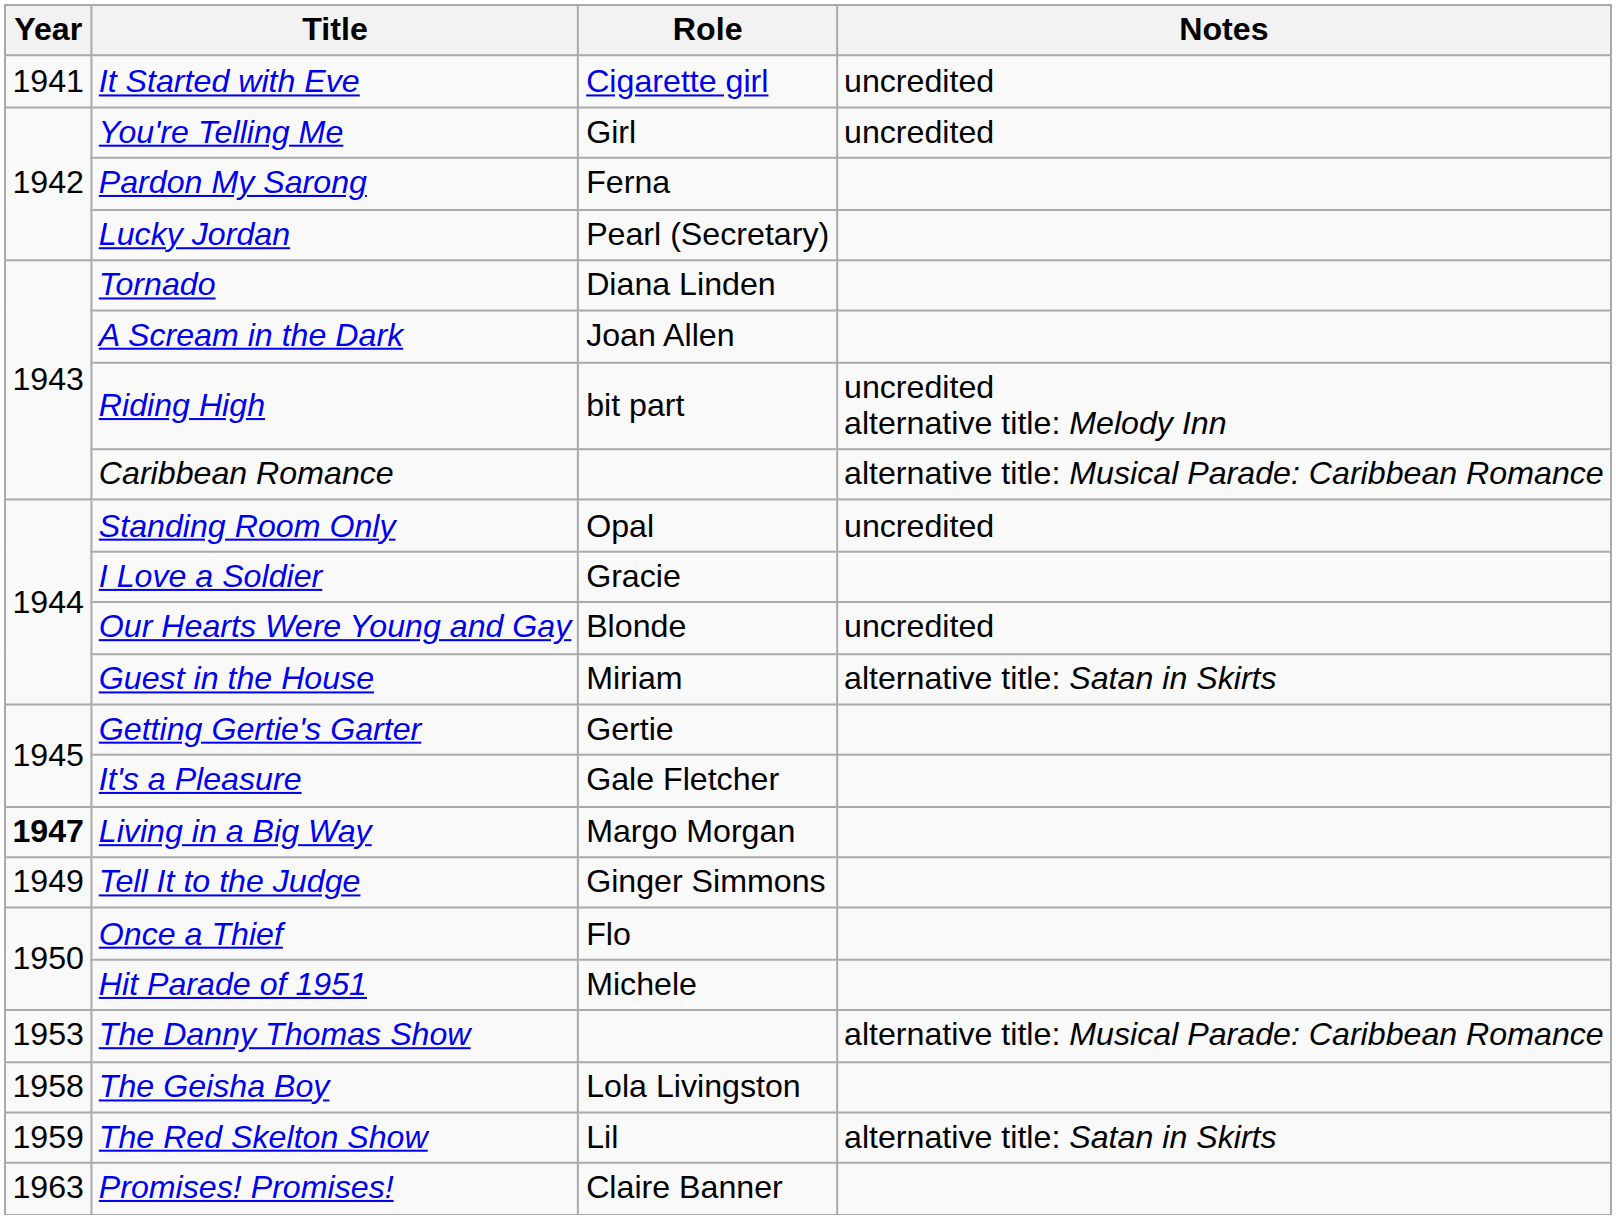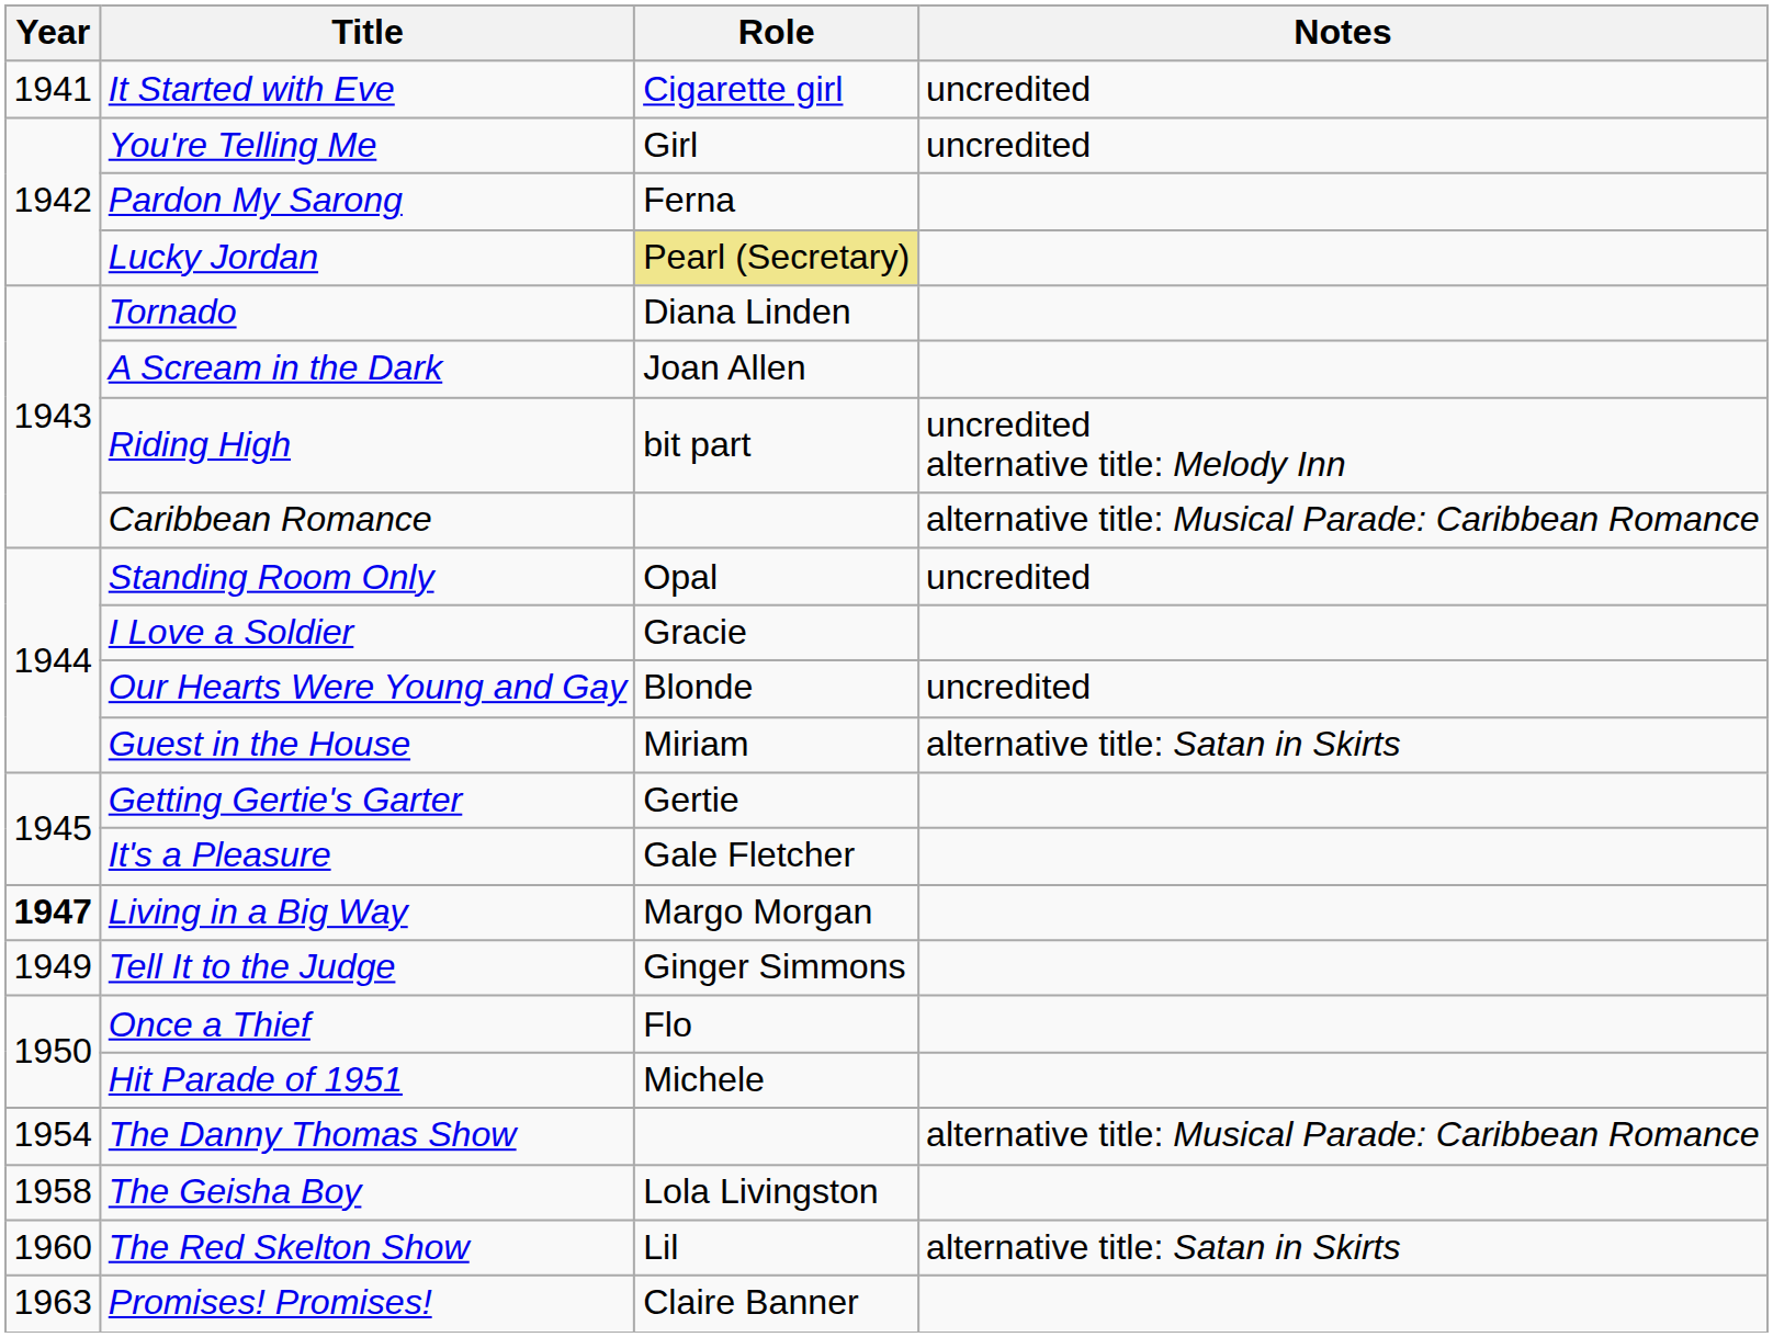 <table class="wikitable sortable">
 <tr>
 <th>Year</th>
 <th>Title</th>
 <th>Role</th>
 <th class="unsortable">Notes</th>
 </tr>
 <tr>
 <td>1941</td>
 <td><em><a href='#'>It Started with Eve</a></em></td>
 <td><a href='#'>Cigarette girl</a></td>
 <td>uncredited</td>
 </tr>
 <tr>
 <td rowspan=3>1942</td>
 <td><em><a href='#'>You're Telling Me</a></em></td>
 <td>Girl</td>
 <td>uncredited</td>
 </tr>
 <tr>
 <td><em><a href='#'>Pardon My Sarong</a></em></td>
 <td>Ferna</td>
 <td></td>
 </tr>
 <tr>
 <td><em><a href='#'>Lucky Jordan</a></em></td>
-<td>Pearl (Secretary)</td>
+<td style="background: khaki;">Pearl (Secretary)</td>
 <td></td>
 </tr>
 <tr>
 <td rowspan=4>1943</td>
 <td><em><a href='#'>Tornado</a></em></td>
 <td>Diana Linden</td>
 <td></td>
 </tr>
 <tr>
 <td><em><a href='#'>A Scream in the Dark</a></em></td>
 <td>Joan Allen</td>
 <td></td>
 </tr>
 <tr>
 <td><em><a href='#'>Riding High</a></em></td>
 <td>bit part</td>
 <td>uncredited<br>alternative title: <em>Melody Inn</em></td>
 </tr>
 <tr>
 <td><em>Caribbean Romance</em></td>
 <td></td>
 <td>alternative title: <em>Musical Parade: Caribbean Romance</em></td>
 </tr>
 <tr>
 <td rowspan=4>1944</td>
 <td><em><a href='#'>Standing Room Only</a></em></td>
 <td>Opal</td>
 <td>uncredited</td>
 </tr>
 <tr>
 <td><em><a href='#'>I Love a Soldier</a></em></td>
 <td>Gracie</td>
 <td></td>
 </tr>
 <tr>
 <td><em><a href='#'>Our Hearts Were Young and Gay</a></em></td>
 <td>Blonde</td>
 <td>uncredited</td>
 </tr>
 <tr>
 <td><em><a href='#'>Guest in the House</a></em></td>
 <td>Miriam</td>
 <td>alternative title: <em>Satan in Skirts</em></td>
 </tr>
 <tr>
 <td rowspan=2>1945</td>
 <td><em><a href='#'>Getting Gertie's Garter</a></em></td>
 <td>Gertie</td>
 <td></td>
 </tr>
 <tr>
 <td><em><a href='#'>It's a Pleasure</a></em></td>
 <td>Gale Fletcher</td>
 <td></td>
 </tr>
 <tr>
 <td><strong>1947</strong></td>
 <td><em><a href='#'>Living in a Big Way</a></em></td>
 <td>Margo Morgan</td>
 <td></td>
 </tr>
 <tr>
 <td>1949</td>
 <td><em><a href='#'>Tell It to the Judge</a></em></td>
 <td>Ginger Simmons</td>
 <td></td>
 </tr>
 <tr>
 <td rowspan=2>1950</td>
 <td><em><a href='#'>Once a Thief</a></em></td>
 <td>Flo</td>
 <td></td>
 </tr>
 <tr>
 <td><em><a href='#'>Hit Parade of 1951</a></em></td>
 <td>Michele</td>
 <td></td>
 </tr>
 <tr>
-<td>1953</td>
+<td>1954</td>
 <td><em><a href='#'>The Danny Thomas Show</a></em></td>
 <td></td>
 <td>alternative title: <em>Musical Parade: Caribbean Romance</em></td>
 </tr>
 <tr>
 <td>1958</td>
 <td><em><a href='#'>The Geisha Boy</a></em></td>
 <td>Lola Livingston</td>
 <td></td>
 </tr>
 <tr>
-<td>1959</td>
+<td>1960</td>
 <td><em><a href='#'>The Red Skelton Show</a></em></td>
 <td>Lil</td>
 <td>alternative title: <em>Satan in Skirts</em></td>
 </tr>
 <tr>
 <td>1963</td>
 <td><em><a href='#'>Promises! Promises!</a></em></td>
 <td>Claire Banner</td>
 <td></td>
 </tr>
 <tr>
 </tr>
 </table>
